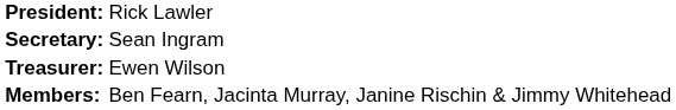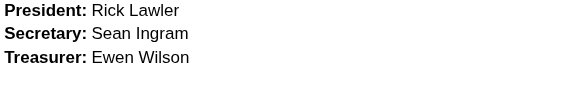 <table>
 <tr>
 <td><strong>President:</strong></td>
 <td>Rick Lawler</td>
 </tr>
 <tr>
 <td><strong>Secretary:</strong></td>
 <td>Sean Ingram</td>
 </tr>
 <tr>
 <td><strong>Treasurer:</strong></td>
 <td>Ewen Wilson</td>
 </tr>
-<tr>
-<td><strong>Members:</strong></td>
-<td>Ben Fearn, Jacinta Murray, Janine Rischin & Jimmy Whitehead</td>
-</tr>
 </table>
